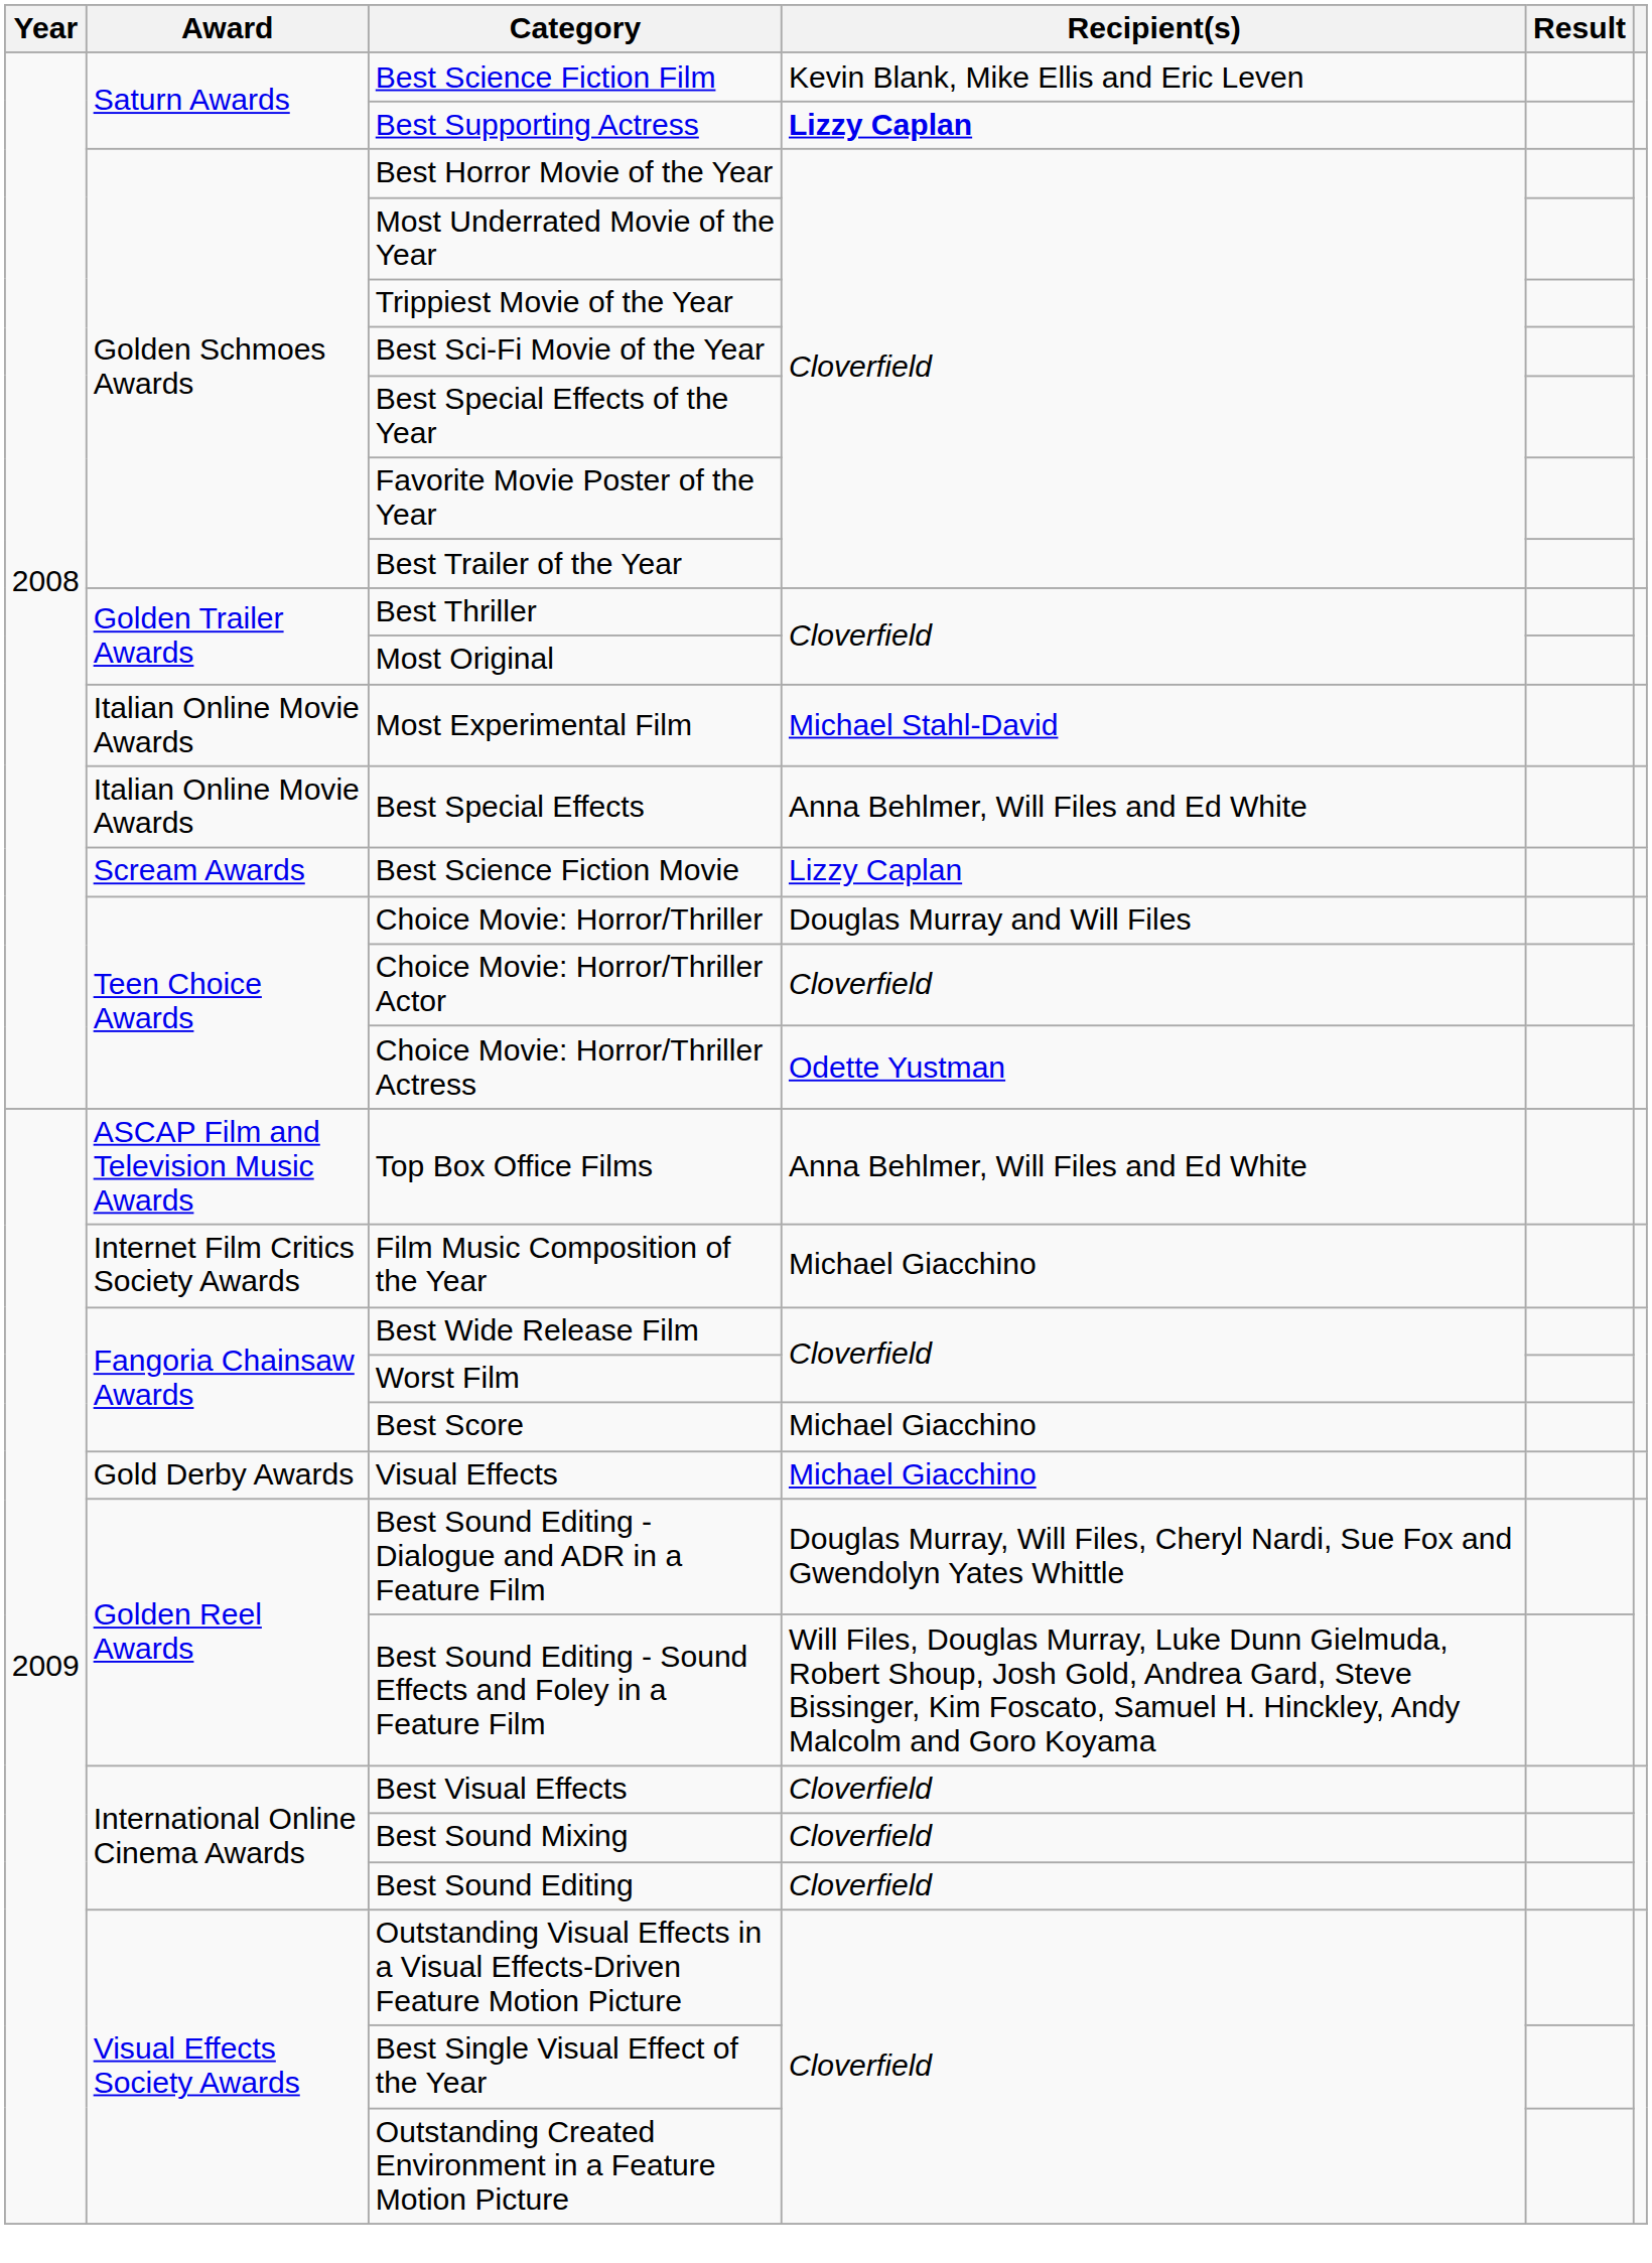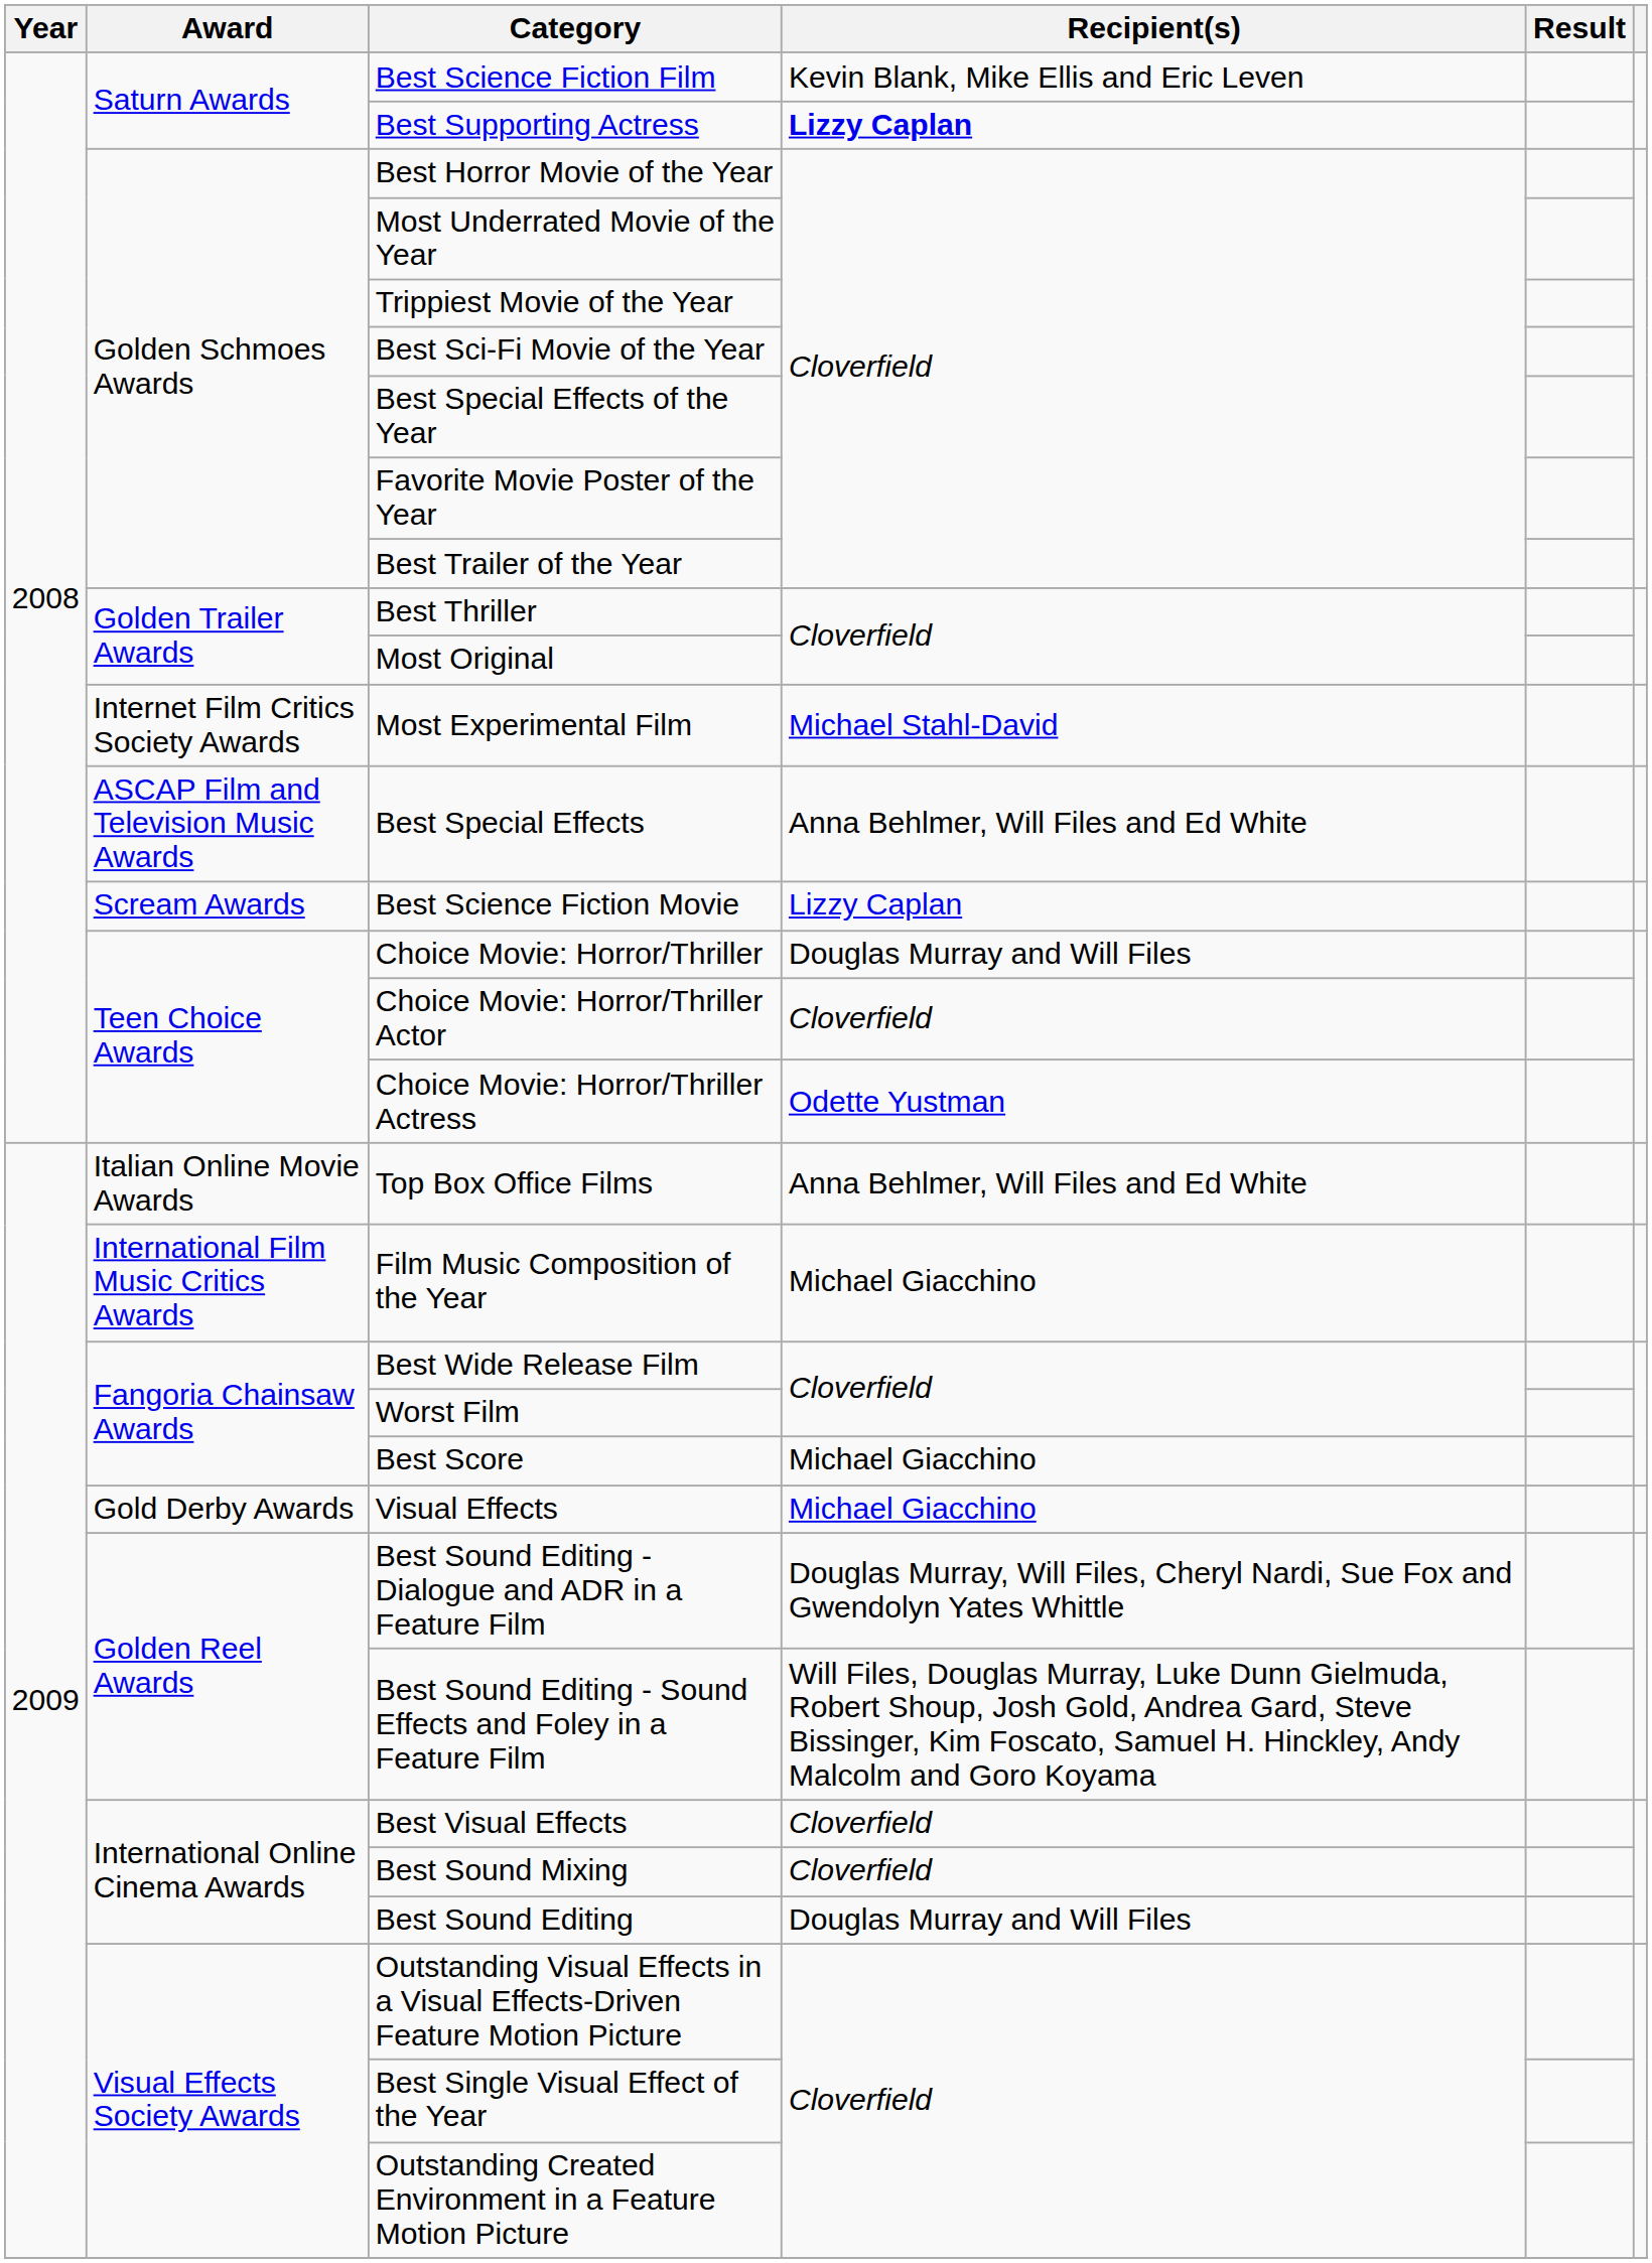 <table class="wikitable sortable plainrowheaders">
 <tr>
 <th scope="col">Year</th>
 <th scope="col">Award</th>
 <th scope="col">Category</th>
 <th scope="col">Recipient(s)</th>
 <th scope="col">Result</th>
 <th scope="col" class="unsortable"></th>
 </tr>
 <tr>
 <td rowspan="17">2008</td>
 <td rowspan="2"><a href='#'>Saturn Awards</a></td>
 <td><a href='#'>Best Science Fiction Film</a></td>
 <td>Kevin Blank, Mike Ellis and Eric Leven</td>
 <td></td>
 <td rowspan="2" style="text-align:center;"></td>
 </tr>
 <tr>
 <td><a href='#'>Best Supporting Actress</a></td>
 <td><strong><a href='#'>Lizzy Caplan</a></strong></td>
 <td></td>
 </tr>
 <tr>
 <td rowspan="7">Golden Schmoes Awards</td>
 <td>Best Horror Movie of the Year</td>
 <td rowspan="7"><em>Cloverfield</em></td>
 <td></td>
 <td rowspan="7" style="text-align:center;"></td>
 </tr>
 <tr>
 <td>Most Underrated Movie of the Year</td>
 <td></td>
 </tr>
 <tr>
 <td>Trippiest Movie of the Year</td>
 <td></td>
 </tr>
 <tr>
 <td>Best Sci-Fi Movie of the Year</td>
 <td></td>
 </tr>
 <tr>
 <td>Best Special Effects of the Year</td>
 <td></td>
 </tr>
 <tr>
 <td>Favorite Movie Poster of the Year</td>
 <td></td>
 </tr>
 <tr>
 <td>Best Trailer of the Year</td>
 <td></td>
 </tr>
 <tr>
 <td rowspan="2"><a href='#'>Golden Trailer Awards</a></td>
 <td>Best Thriller</td>
 <td rowspan="2"><em>Cloverfield</em></td>
 <td></td>
 <td rowspan="2" style="text-align:center;"></td>
 </tr>
 <tr>
 <td>Most Original</td>
 <td></td>
 </tr>
 <tr>
-<td>Italian Online Movie Awards</td>
+<td>Internet Film Critics Society Awards</td>
 <td>Most Experimental Film</td>
 <td><a href='#'>Michael Stahl-David</a></td>
 <td></td>
 <td style="text-align:center;"></td>
 </tr>
 <tr>
-<td>Italian Online Movie Awards</td>
+<td><a href='#'>ASCAP Film and Television Music Awards</a></td>
 <td>Best Special Effects</td>
 <td>Anna Behlmer, Will Files and Ed White</td>
 <td></td>
 <td style="text-align:center;"></td>
 </tr>
 <tr>
 <td><a href='#'>Scream Awards</a></td>
 <td>Best Science Fiction Movie</td>
 <td><a href='#'>Lizzy Caplan</a></td>
 <td></td>
 <td style="text-align:center;"></td>
 </tr>
 <tr>
 <td rowspan="3"><a href='#'>Teen Choice Awards</a></td>
 <td>Choice Movie: Horror/Thriller</td>
 <td>Douglas Murray and Will Files</td>
 <td></td>
 <td rowspan="3" style="text-align:center;"></td>
 </tr>
 <tr>
 <td>Choice Movie: Horror/Thriller Actor</td>
 <td><em>Cloverfield</em></td>
 <td></td>
 </tr>
 <tr>
 <td>Choice Movie: Horror/Thriller Actress</td>
 <td><a href='#'>Odette Yustman</a></td>
 <td></td>
 </tr>
 <tr>
 <td rowspan="14">2009</td>
-<td><a href='#'>ASCAP Film and Television Music Awards</a></td>
+<td>Italian Online Movie Awards</td>
 <td>Top Box Office Films</td>
 <td>Anna Behlmer, Will Files and Ed White</td>
 <td></td>
 <td style="text-align:center;"></td>
 </tr>
 <tr>
-<td>Internet Film Critics Society Awards</td>
+<td><a href='#'>International Film Music Critics Awards</a></td>
 <td>Film Music Composition of the Year</td>
 <td>Michael Giacchino</td>
 <td></td>
 <td style="text-align:center;"></td>
 </tr>
 <tr>
 <td rowspan="3"><a href='#'>Fangoria Chainsaw Awards</a></td>
 <td>Best Wide Release Film</td>
 <td rowspan="2"><em>Cloverfield</em></td>
 <td></td>
 <td rowspan="3" style="text-align:center;"></td>
 </tr>
 <tr>
 <td>Worst Film</td>
 <td></td>
 </tr>
 <tr>
 <td>Best Score</td>
 <td>Michael Giacchino</td>
 <td></td>
 </tr>
 <tr>
 <td>Gold Derby Awards</td>
 <td>Visual Effects</td>
 <td><a href='#'>Michael Giacchino</a></td>
 <td></td>
 <td style="text-align:center;"></td>
 </tr>
 <tr>
 <td rowspan="2"><a href='#'>Golden Reel Awards</a></td>
 <td>Best Sound Editing - Dialogue and ADR in a Feature Film</td>
 <td>Douglas Murray, Will Files, Cheryl Nardi, Sue Fox and Gwendolyn Yates Whittle</td>
 <td></td>
 <td rowspan="2" style="text-align:center;"></td>
 </tr>
 <tr>
 <td>Best Sound Editing - Sound Effects and Foley in a Feature Film</td>
 <td>Will Files, Douglas Murray, Luke Dunn Gielmuda, Robert Shoup, Josh Gold, Andrea Gard, Steve Bissinger, Kim Foscato, Samuel H. Hinckley, Andy Malcolm and Goro Koyama</td>
 <td></td>
 </tr>
 <tr>
 <td rowspan="3">International Online Cinema Awards</td>
 <td>Best Visual Effects</td>
 <td><em>Cloverfield</em></td>
 <td></td>
 <td rowspan="3" style="text-align:center;"></td>
 </tr>
 <tr>
 <td>Best Sound Mixing</td>
 <td><em>Cloverfield</em></td>
 <td></td>
 </tr>
 <tr>
 <td>Best Sound Editing</td>
-<td><em>Cloverfield</em></td>
+<td>Douglas Murray and Will Files</td>
 <td></td>
 </tr>
 <tr>
 <td rowspan="3"><a href='#'>Visual Effects Society Awards</a></td>
 <td>Outstanding Visual Effects in a Visual Effects-Driven Feature Motion Picture</td>
 <td rowspan="3"><em>Cloverfield</em></td>
 <td></td>
 <td rowspan="3" style="text-align:center;"></td>
 </tr>
 <tr>
 <td>Best Single Visual Effect of the Year</td>
 <td></td>
 </tr>
 <tr>
 <td>Outstanding Created Environment in a Feature Motion Picture</td>
 <td></td>
 </tr>
 <tr>
 </tr>
 </table>
